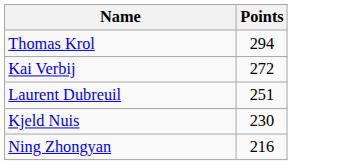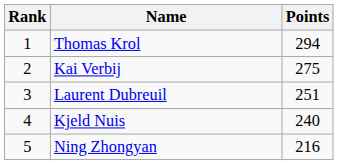 <table class="wikitable" border="1" style="text-align:center">
 <tr>
+<th width=30>Rank</th>
 <th width=220>Name</th>
 <th width=25>Points</th>
 </tr>
 <tr>
+<td>1</td>
 <td align="left"> <a href='#'>Thomas Krol</a></td>
 <td>294</td>
 </tr>
 <tr>
+<td>2</td>
 <td align="left"> <a href='#'>Kai Verbij</a></td>
-<td>272</td>
+<td>275</td>
 </tr>
 <tr>
+<td>3</td>
 <td align="left"> <a href='#'>Laurent Dubreuil</a></td>
 <td>251</td>
 </tr>
 <tr>
+<td>4</td>
 <td align="left"> <a href='#'>Kjeld Nuis</a></td>
-<td>230</td>
+<td>240</td>
 </tr>
 <tr>
+<td>5</td>
 <td align="left"> <a href='#'>Ning Zhongyan</a></td>
 <td>216</td>
 </tr>
 </table>
